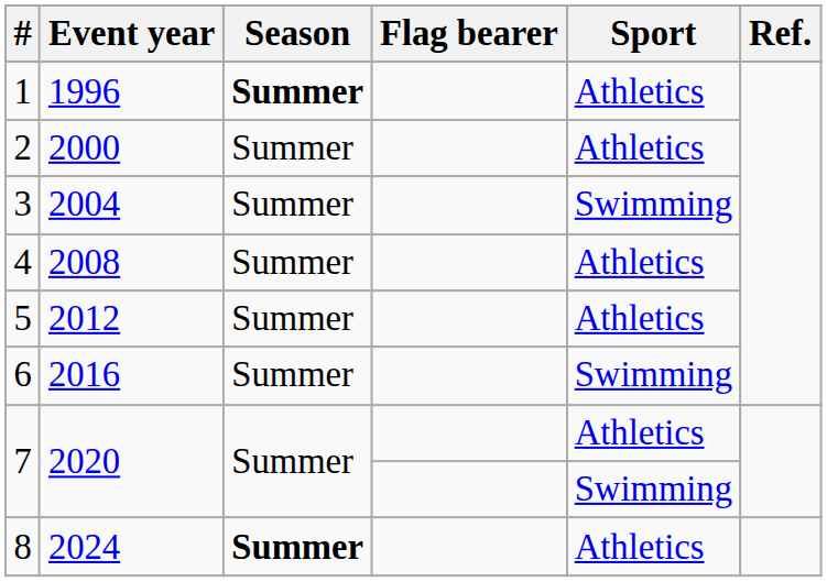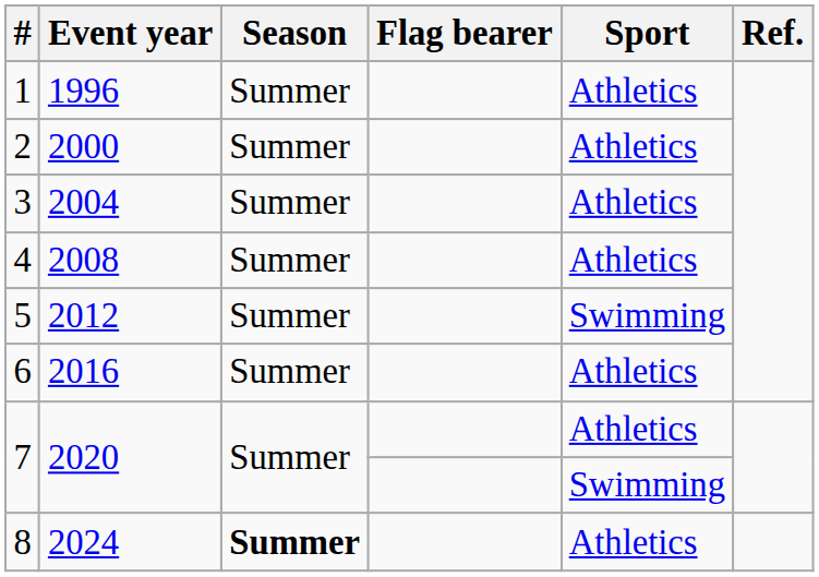 <table class="wikitable sortable">
 <tr>
 <th>#</th>
 <th>Event year</th>
 <th>Season</th>
 <th>Flag bearer</th>
 <th>Sport</th>
 <th>Ref.</th>
 </tr>
 <tr>
 <td>1</td>
 <td><a href='#'>1996</a></td>
-<td><strong>Summer</strong></td>
+<td>Summer</td>
 <td></td>
 <td><a href='#'>Athletics</a></td>
 <td rowspan=6></td>
 </tr>
 <tr>
 <td>2</td>
 <td><a href='#'>2000</a></td>
 <td>Summer</td>
 <td></td>
 <td><a href='#'>Athletics</a></td>
 </tr>
 <tr>
 <td>3</td>
 <td><a href='#'>2004</a></td>
 <td>Summer</td>
 <td></td>
-<td><a href='#'>Swimming</a></td>
+<td><a href='#'>Athletics</a></td>
 </tr>
 <tr>
 <td>4</td>
 <td><a href='#'>2008</a></td>
 <td>Summer</td>
 <td></td>
 <td><a href='#'>Athletics</a></td>
 </tr>
 <tr>
 <td>5</td>
 <td><a href='#'>2012</a></td>
 <td>Summer</td>
 <td></td>
-<td><a href='#'>Athletics</a></td>
+<td><a href='#'>Swimming</a></td>
 </tr>
 <tr>
 <td>6</td>
 <td><a href='#'>2016</a></td>
 <td>Summer</td>
 <td></td>
-<td><a href='#'>Swimming</a></td>
+<td><a href='#'>Athletics</a></td>
 </tr>
 <tr>
 <td rowspan=2>7</td>
 <td rowspan=2><a href='#'>2020</a></td>
 <td rowspan=2>Summer</td>
 <td></td>
 <td><a href='#'>Athletics</a></td>
 <td rowspan=2></td>
 </tr>
 <tr>
 <td></td>
 <td><a href='#'>Swimming</a></td>
 </tr>
 <tr>
 <td>8</td>
 <td><a href='#'>2024</a></td>
 <td><strong>Summer</strong></td>
 <td></td>
 <td><a href='#'>Athletics</a></td>
 <td></td>
 </tr>
 </table>
